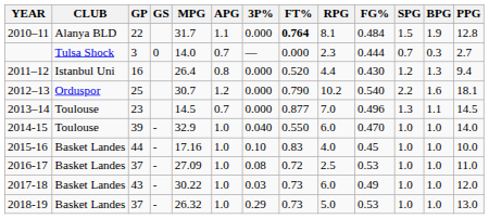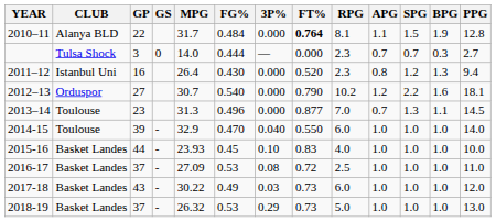 <table class="wikitable sortable">
 <tr>
 <th>YEAR</th>
 <th>CLUB</th>
 <th>GP</th>
 <th>GS</th>
 <th> MPG </th>
-<th>APG</th>
+<th> FG% </th>
 <th> 3P% </th>
 <th> FT% </th>
 <th> RPG </th>
-<th> FG% </th>
+<th>APG</th>
 <th>SPG</th>
 <th>BPG</th>
 <th>PPG</th>
 </tr>
 <tr>
 <td>2010–11</td>
 <td>Alanya BLD</td>
 <td>22</td>
 <td></td>
 <td>31.7</td>
-<td>1.1</td>
+<td>0.484</td>
 <td>0.000</td>
 <td><strong>0.764</strong></td>
 <td>8.1</td>
-<td>0.484</td>
+<td>1.1</td>
 <td>1.5</td>
 <td>1.9</td>
 <td>12.8</td>
 </tr>
 <tr>
 <td></td>
 <td><a href='#'>Tulsa Shock</a></td>
 <td>3</td>
 <td>0</td>
 <td>14.0</td>
-<td>0.7</td>
+<td>0.444</td>
 <td>—</td>
 <td>0.000</td>
 <td>2.3</td>
-<td>0.444</td>
+<td>0.7</td>
 <td>0.7</td>
 <td>0.3</td>
 <td>2.7</td>
 </tr>
 <tr>
 <td>2011–12</td>
 <td>Istanbul Uni</td>
 <td>16</td>
 <td></td>
 <td>26.4</td>
-<td>0.8</td>
+<td>0.430</td>
 <td>0.000</td>
 <td>0.520</td>
-<td>4.4</td>
-<td>0.430</td>
+<td>2.3</td>
+<td>0.8</td>
 <td>1.2</td>
 <td>1.3</td>
 <td>9.4</td>
 </tr>
 <tr>
 <td>2012–13</td>
 <td><a href='#'>Orduspor</a></td>
-<td>25</td>
+<td>27</td>
 <td></td>
 <td>30.7</td>
-<td>1.2</td>
+<td>0.540</td>
 <td>0.000</td>
 <td>0.790</td>
 <td>10.2</td>
-<td>0.540</td>
+<td>1.2</td>
 <td>2.2</td>
 <td>1.6</td>
 <td>18.1</td>
 </tr>
 <tr>
 <td>2013–14</td>
 <td>Toulouse</td>
 <td>23</td>
 <td></td>
-<td>14.5</td>
-<td>0.7</td>
+<td>31.3</td>
+<td>0.496</td>
 <td>0.000</td>
 <td>0.877</td>
 <td>7.0</td>
-<td>0.496</td>
+<td>0.7</td>
 <td>1.3</td>
 <td>1.1</td>
 <td>14.5</td>
 </tr>
 <tr>
 <td>2014-15</td>
 <td>Toulouse</td>
 <td>39</td>
 <td>-</td>
 <td>32.9</td>
-<td>1.0</td>
+<td>0.470</td>
 <td>0.040</td>
 <td>0.550</td>
 <td>6.0</td>
-<td>0.470</td>
+<td>1.0</td>
 <td>1.0</td>
 <td>1.0</td>
 <td>14.0</td>
 </tr>
 <tr>
 <td>2015-16</td>
 <td>Basket Landes</td>
 <td>44</td>
 <td>-</td>
-<td>17.16</td>
-<td>1.0</td>
+<td>23.93</td>
+<td>0.45</td>
 <td>0.10</td>
 <td>0.83</td>
 <td>4.0</td>
-<td>0.45</td>
+<td>1.0</td>
 <td>1.0</td>
 <td>1.0</td>
 <td>10.0</td>
 </tr>
 <tr>
 <td>2016-17</td>
 <td>Basket Landes</td>
 <td>37</td>
 <td>-</td>
 <td>27.09</td>
-<td>1.0</td>
+<td>0.53</td>
 <td>0.08</td>
 <td>0.72</td>
 <td>2.5</td>
-<td>0.53</td>
+<td>1.0</td>
 <td>1.0</td>
 <td>1.0</td>
 <td>11.0</td>
 </tr>
 <tr>
 <td>2017-18</td>
 <td>Basket Landes</td>
 <td>43</td>
 <td>-</td>
 <td>30.22</td>
-<td>1.0</td>
+<td>0.49</td>
 <td>0.03</td>
 <td>0.73</td>
 <td>6.0</td>
-<td>0.49</td>
+<td>1.0</td>
 <td>1.0</td>
 <td>1.0</td>
 <td>12.0</td>
 </tr>
 <tr>
 <td>2018-19</td>
 <td>Basket Landes</td>
 <td>37</td>
 <td>-</td>
 <td>26.32</td>
-<td>1.0</td>
+<td>0.53</td>
 <td>0.29</td>
 <td>0.73</td>
 <td>5.0</td>
-<td>0.53</td>
+<td>1.0</td>
 <td>1.0</td>
 <td>1.0</td>
 <td>13.0</td>
 </tr>
 </table>
